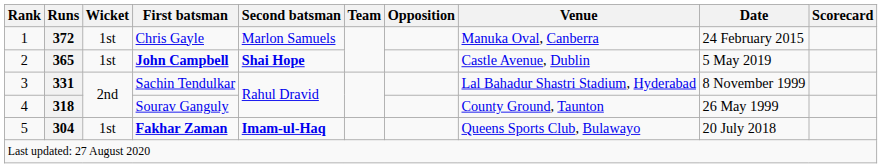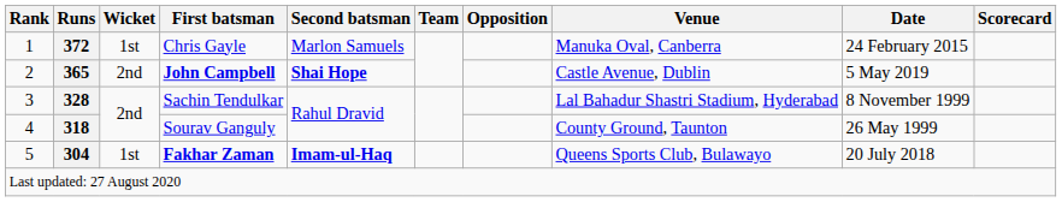 <table class="wikitable plainrowheaders sortable">
 <tr>
 <th scope=col>Rank</th>
 <th scope=col>Runs</th>
 <th scope=col>Wicket</th>
 <th scope=col>First batsman</th>
 <th scope=col>Second batsman</th>
 <th scope=col>Team</th>
 <th scope=col>Opposition</th>
 <th scope=col>Venue</th>
 <th scope=col>Date</th>
 <th scope=col>Scorecard</th>
 </tr>
 <tr>
 <td align=center>1</td>
 <th>372</th>
 <td align=center>1st</td>
 <td><a href='#'>Chris Gayle</a></td>
 <td><a href='#'>Marlon Samuels</a></td>
 <td rowspan="2"></td>
 <td></td>
 <td><a href='#'>Manuka Oval</a>, <a href='#'>Canberra</a></td>
 <td>24 February 2015</td>
 <td></td>
 </tr>
 <tr>
 <td align=center>2</td>
 <th>365</th>
-<td align=center>1st</td>
+<td align=center>2nd</td>
 <td><strong><a href='#'>John Campbell</a></strong></td>
 <td><strong><a href='#'>Shai Hope</a></strong></td>
 <td></td>
 <td><a href='#'>Castle Avenue</a>, <a href='#'>Dublin</a></td>
 <td>5 May 2019</td>
 <td></td>
 </tr>
 <tr>
 <td align=center>3</td>
-<th>331</th>
+<th>328</th>
 <td align="center" rowspan=2>2nd</td>
 <td><a href='#'>Sachin Tendulkar</a></td>
 <td rowspan=2><a href='#'>Rahul Dravid</a></td>
 <td rowspan=2></td>
 <td></td>
 <td><a href='#'>Lal Bahadur Shastri Stadium</a>, <a href='#'>Hyderabad</a></td>
 <td>8 November 1999</td>
 <td></td>
 </tr>
 <tr>
 <td align=center>4</td>
 <th>318</th>
 <td><a href='#'>Sourav Ganguly</a></td>
 <td></td>
 <td><a href='#'>County Ground</a>, <a href='#'>Taunton</a></td>
 <td>26 May 1999</td>
 <td></td>
 </tr>
 <tr>
 <td align=center>5</td>
 <th>304</th>
 <td align="center">1st</td>
 <td><strong><a href='#'>Fakhar Zaman</a></strong></td>
 <td><strong><a href='#'>Imam-ul-Haq</a></strong></td>
 <td></td>
 <td></td>
 <td><a href='#'>Queens Sports Club</a>, <a href='#'>Bulawayo</a></td>
 <td>20 July 2018</td>
 <td></td>
 </tr>
 <tr class=sortbottom>
 <td colspan="10"><small>Last updated: 27 August 2020</small></td>
 </tr>
 </table>
